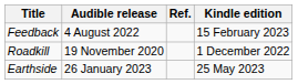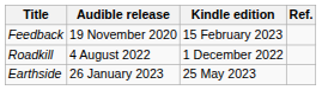 <table class="wikitable">
 <tr>
 <th>Title</th>
 <th>Audible release</th>
+<th>Kindle edition</th>
 <th>Ref.</th>
-<th>Kindle edition</th>
 </tr>
 <tr>
 <td><em>Feedback</em></td>
-<td>4 August 2022</td>
+<td>19 November 2020</td>
+<td>15 February 2023</td>
 <td></td>
-<td>15 February 2023</td>
 </tr>
 <tr>
 <td><em>Roadkill</em></td>
-<td>19 November 2020</td>
+<td>4 August 2022</td>
+<td>1 December 2022</td>
 <td></td>
-<td>1 December 2022</td>
 </tr>
 <tr>
 <td><em>Earthside</em></td>
 <td>26 January 2023</td>
+<td>25 May 2023</td>
 <td></td>
-<td>25 May 2023</td>
 </tr>
 </table>
